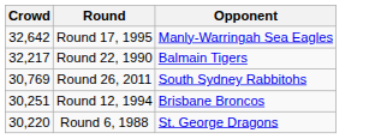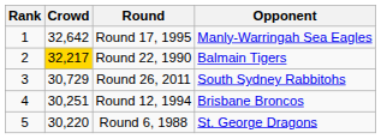 <table class="wikitable" style="text-align: center; font-size:100%">
 <tr>
+<th>Rank</th>
 <th>Crowd</th>
 <th>Round</th>
 <th>Opponent</th>
 </tr>
 <tr>
+<td>1</td>
 <td>32,642</td>
 <td>Round 17, 1995</td>
 <td align=left> <a href='#'>Manly-Warringah Sea Eagles</a></td>
 </tr>
 <tr>
-<td>32,217</td>
+<td>2</td>
+<td style="background: gold;">32,217</td>
 <td>Round 22, 1990</td>
 <td align=left> <a href='#'>Balmain Tigers</a></td>
 </tr>
 <tr>
-<td>30,769</td>
+<td>3</td>
+<td>30,729</td>
 <td>Round 26, 2011</td>
 <td align=left> <a href='#'>South Sydney Rabbitohs</a></td>
 </tr>
 <tr>
+<td>4</td>
 <td>30,251</td>
 <td>Round 12, 1994</td>
 <td align=left> <a href='#'>Brisbane Broncos</a></td>
 </tr>
 <tr>
+<td>5</td>
 <td>30,220</td>
 <td>Round 6, 1988</td>
 <td align=left> <a href='#'>St. George Dragons</a></td>
 </tr>
 </table>
